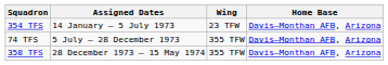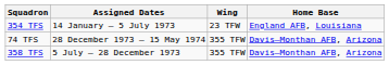 <table class="wikitable" style="margin:auto">
 <tr>
 <th>Squadron</th>
 <th>Assigned Dates</th>
 <th>Wing</th>
 <th>Home Base</th>
 </tr>
 <tr>
 <td><a href='#'>354 TFS</a></td>
 <td>14 January – 5 July 1973</td>
 <td>23 TFW</td>
-<td><a href='#'>Davis–Monthan AFB</a>, <a href='#'>Arizona</a></td>
+<td><a href='#'>England AFB</a>, <a href='#'>Louisiana</a></td>
 </tr>
 <tr>
 <td>74 TFS</td>
-<td>5 July – 28 December 1973</td>
+<td>28 December 1973 – 15 May 1974</td>
 <td>355 TFW</td>
 <td><a href='#'>Davis–Monthan AFB</a>, <a href='#'>Arizona</a></td>
 </tr>
 <tr>
 <td><a href='#'>358 TFS</a></td>
-<td>28 December 1973 – 15 May 1974</td>
+<td>5 July – 28 December 1973</td>
 <td>355 TFW</td>
 <td><a href='#'>Davis–Monthan AFB</a>, <a href='#'>Arizona</a></td>
 </tr>
 </table>
